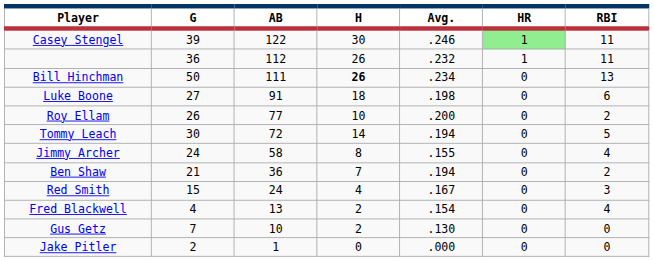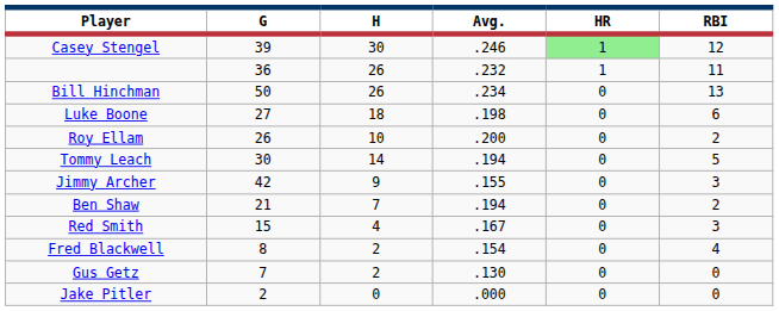 <table class="wikitable sortable">
 <tr>
 <th style="background:#FFFFFF; border-top:#023465 5px solid; border-bottom:#ba313c 5px solid;" width="16%">Player</th>
 <th style="background:#FFFFFF; border-top:#023465 5px solid; border-bottom:#ba313c 5px solid;" width="9%">G</th>
-<th style="background:#FFFFFF; border-top:#023465 5px solid; border-bottom:#ba313c 5px solid;" width="9%">AB</th>
 <th style="background:#FFFFFF; border-top:#023465 5px solid; border-bottom:#ba313c 5px solid;" width="9%">H</th>
 <th style="background:#FFFFFF; border-top:#023465 5px solid; border-bottom:#ba313c 5px solid;" width="9%">Avg.</th>
 <th style="background:#FFFFFF; border-top:#023465 5px solid; border-bottom:#ba313c 5px solid;" width="9%">HR</th>
 <th style="background:#FFFFFF; border-top:#023465 5px solid; border-bottom:#ba313c 5px solid;" width="9%">RBI</th>
 </tr>
 <tr align="center">
 <td><a href='#'>Casey Stengel</a></td>
 <td>39</td>
-<td>122</td>
 <td>30</td>
 <td>.246</td>
 <td style="background: lightgreen;">1</td>
-<td>11</td>
+<td>12</td>
 </tr>
 <tr align=center>
 <td></td>
 <td>36</td>
-<td>112</td>
 <td>26</td>
 <td>.232</td>
 <td>1</td>
 <td>11</td>
 </tr>
 <tr align="center">
 <td><a href='#'>Bill Hinchman</a></td>
 <td>50</td>
-<td>111</td>
-<td><strong>26</strong></td>
+<td>26</td>
 <td>.234</td>
 <td>0</td>
 <td>13</td>
 </tr>
 <tr align=center>
 <td><a href='#'>Luke Boone</a></td>
 <td>27</td>
-<td>91</td>
 <td>18</td>
 <td>.198</td>
 <td>0</td>
 <td>6</td>
 </tr>
 <tr align=center>
 <td><a href='#'>Roy Ellam</a></td>
 <td>26</td>
-<td>77</td>
 <td>10</td>
 <td>.200</td>
 <td>0</td>
 <td>2</td>
 </tr>
 <tr align=center>
 <td><a href='#'>Tommy Leach</a></td>
 <td>30</td>
-<td>72</td>
 <td>14</td>
 <td>.194</td>
 <td>0</td>
 <td>5</td>
 </tr>
 <tr align=center>
 <td><a href='#'>Jimmy Archer</a></td>
-<td>24</td>
-<td>58</td>
-<td>8</td>
+<td>42</td>
+<td>9</td>
 <td>.155</td>
 <td>0</td>
-<td>4</td>
+<td>3</td>
 </tr>
 <tr align=center>
 <td><a href='#'>Ben Shaw</a></td>
 <td>21</td>
-<td>36</td>
 <td>7</td>
 <td>.194</td>
 <td>0</td>
 <td>2</td>
 </tr>
 <tr align=center>
 <td><a href='#'>Red Smith</a></td>
 <td>15</td>
-<td>24</td>
 <td>4</td>
 <td>.167</td>
 <td>0</td>
 <td>3</td>
 </tr>
 <tr align=center>
 <td><a href='#'>Fred Blackwell</a></td>
-<td>4</td>
-<td>13</td>
+<td>8</td>
 <td>2</td>
 <td>.154</td>
 <td>0</td>
 <td>4</td>
 </tr>
 <tr align=center>
 <td><a href='#'>Gus Getz</a></td>
 <td>7</td>
-<td>10</td>
 <td>2</td>
 <td>.130</td>
 <td>0</td>
 <td>0</td>
 </tr>
 <tr align=center>
 <td><a href='#'>Jake Pitler</a></td>
 <td>2</td>
-<td>1</td>
 <td>0</td>
 <td>.000</td>
 <td>0</td>
 <td>0</td>
 </tr>
 </table>
